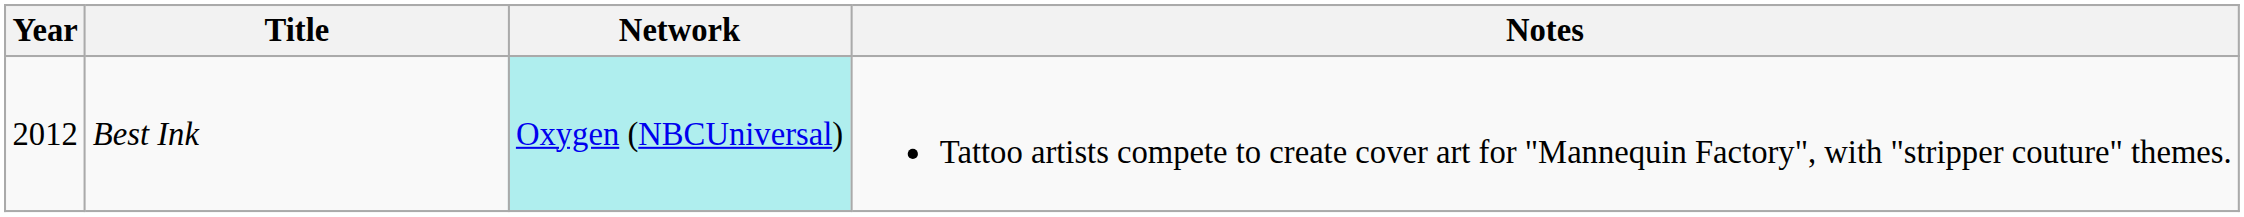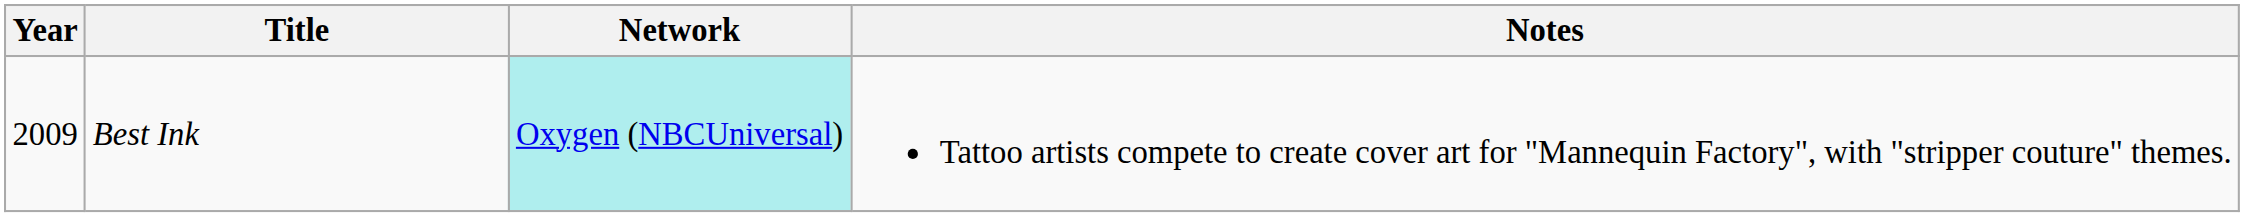 <table class="wikitable">
 <tr>
 <th>Year</th>
 <th style="width:200px;">Title</th>
 <th>Network</th>
 <th>Notes</th>
 </tr>
 <tr>
-<td>2012</td>
+<td>2009</td>
 <td><em>Best Ink</em></td>
 <td style="background: paleturquoise;"><a href='#'>Oxygen</a> (<a href='#'>NBCUniversal</a>)</td>
 <td><br><ul><li>Tattoo artists compete to create cover art for "Mannequin Factory", with "stripper couture" themes.</li></ul></td>
 </tr>
 </table>
